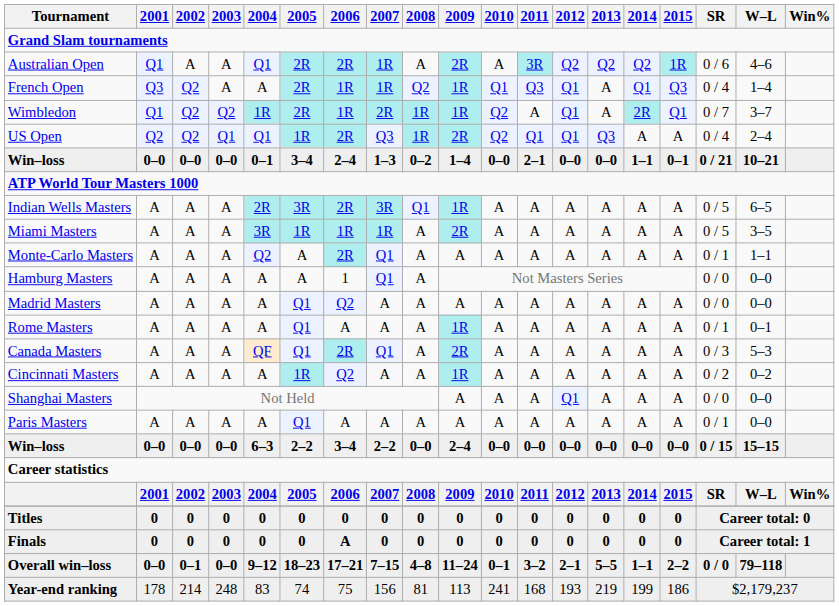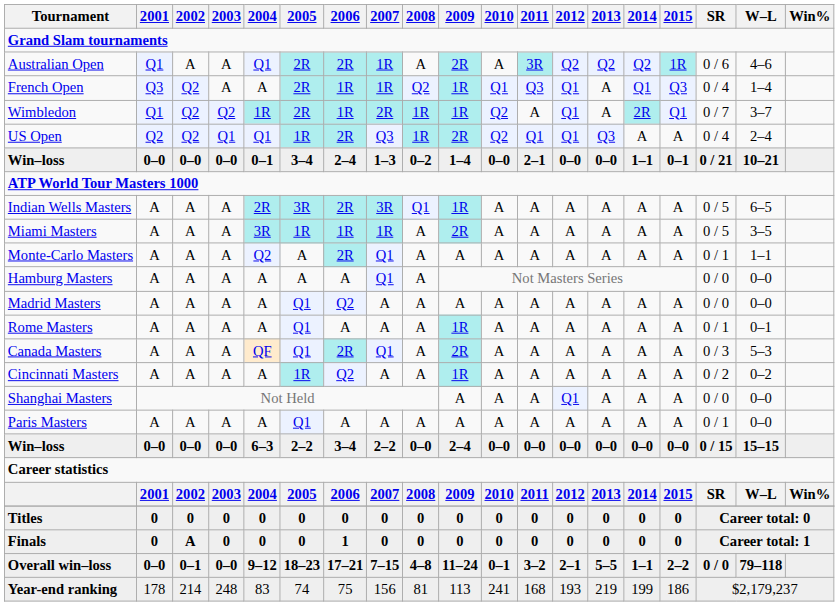 <table class=wikitable style=text-align:center;font-size:96%>
 <tr>
 <th>Tournament</th>
 <th><a href='#'>2001</a></th>
 <th><a href='#'>2002</a></th>
 <th><a href='#'>2003</a></th>
 <th><a href='#'>2004</a></th>
 <th><a href='#'>2005</a></th>
 <th><a href='#'>2006</a></th>
 <th><a href='#'>2007</a></th>
 <th><a href='#'>2008</a></th>
 <th><a href='#'>2009</a></th>
 <th><a href='#'>2010</a></th>
 <th><a href='#'>2011</a></th>
 <th><a href='#'>2012</a></th>
 <th><a href='#'>2013</a></th>
 <th><a href='#'>2014</a></th>
 <th><a href='#'>2015</a></th>
 <th>SR</th>
 <th>W–L</th>
 <th>Win%</th>
 </tr>
 <tr>
 <td colspan=20 align=left><strong><a href='#'>Grand Slam tournaments</a></strong></td>
 </tr>
 <tr>
 <td align=left><a href='#'>Australian Open</a></td>
 <td bgcolor=ecf2ff><a href='#'>Q1</a></td>
 <td>A</td>
 <td>A</td>
 <td bgcolor=ecf2ff><a href='#'>Q1</a></td>
 <td bgcolor=afeeee><a href='#'>2R</a></td>
 <td bgcolor=afeeee><a href='#'>2R</a></td>
 <td bgcolor=afeeee><a href='#'>1R</a></td>
 <td>A</td>
 <td bgcolor=afeeee><a href='#'>2R</a></td>
 <td>A</td>
 <td bgcolor=afeeee><a href='#'>3R</a></td>
 <td bgcolor=ecf2ff><a href='#'>Q2</a></td>
 <td bgcolor=ecf2ff><a href='#'>Q2</a></td>
 <td bgcolor=ecf2ff><a href='#'>Q2</a></td>
 <td bgcolor=afeeee><a href='#'>1R</a></td>
 <td>0 / 6</td>
 <td>4–6</td>
 <td></td>
 </tr>
 <tr>
 <td align=left><a href='#'>French Open</a></td>
 <td bgcolor=ecf2ff><a href='#'>Q3</a></td>
 <td bgcolor=ecf2ff><a href='#'>Q2</a></td>
 <td>A</td>
 <td>A</td>
 <td bgcolor=afeeee><a href='#'>2R</a></td>
 <td bgcolor=afeeee><a href='#'>1R</a></td>
 <td bgcolor=afeeee><a href='#'>1R</a></td>
 <td bgcolor=ecf2ff><a href='#'>Q2</a></td>
 <td bgcolor=afeeee><a href='#'>1R</a></td>
 <td bgcolor=ecf2ff><a href='#'>Q1</a></td>
 <td bgcolor=ecf2ff><a href='#'>Q3</a></td>
 <td bgcolor=ecf2ff><a href='#'>Q1</a></td>
 <td>A</td>
 <td bgcolor=ecf2ff><a href='#'>Q1</a></td>
 <td bgcolor=ecf2ff><a href='#'>Q3</a></td>
 <td>0 / 4</td>
 <td>1–4</td>
 <td></td>
 </tr>
 <tr>
 <td align=left><a href='#'>Wimbledon</a></td>
 <td bgcolor=ecf2ff><a href='#'>Q1</a></td>
 <td bgcolor=ecf2ff><a href='#'>Q2</a></td>
 <td bgcolor=ecf2ff><a href='#'>Q2</a></td>
 <td bgcolor=afeeee><a href='#'>1R</a></td>
 <td bgcolor=afeeee><a href='#'>2R</a></td>
 <td bgcolor=afeeee><a href='#'>1R</a></td>
 <td bgcolor=afeeee><a href='#'>2R</a></td>
 <td bgcolor=afeeee><a href='#'>1R</a></td>
 <td bgcolor=afeeee><a href='#'>1R</a></td>
 <td bgcolor=ecf2ff><a href='#'>Q2</a></td>
 <td>A</td>
 <td bgcolor=ecf2ff><a href='#'>Q1</a></td>
 <td>A</td>
 <td bgcolor=afeeee><a href='#'>2R</a></td>
 <td bgcolor=ecf2ff><a href='#'>Q1</a></td>
 <td>0 / 7</td>
 <td>3–7</td>
 <td></td>
 </tr>
 <tr>
 <td align=left><a href='#'>US Open</a></td>
 <td bgcolor=ecf2ff><a href='#'>Q2</a></td>
 <td bgcolor=ecf2ff><a href='#'>Q2</a></td>
 <td bgcolor=ecf2ff><a href='#'>Q1</a></td>
 <td bgcolor=ecf2ff><a href='#'>Q1</a></td>
 <td bgcolor=afeeee><a href='#'>1R</a></td>
 <td bgcolor=afeeee><a href='#'>2R</a></td>
 <td bgcolor=ecf2ff><a href='#'>Q3</a></td>
 <td bgcolor=afeeee><a href='#'>1R</a></td>
 <td bgcolor=afeeee><a href='#'>2R</a></td>
 <td bgcolor=ecf2ff><a href='#'>Q2</a></td>
 <td bgcolor=ecf2ff><a href='#'>Q1</a></td>
 <td bgcolor=ecf2ff><a href='#'>Q1</a></td>
 <td bgcolor=ecf2ff><a href='#'>Q3</a></td>
 <td>A</td>
 <td>A</td>
 <td>0 / 4</td>
 <td>2–4</td>
 <td></td>
 </tr>
 <tr style=background:#efefef;font-weight:bold>
 <td style=text-align:left>Win–loss</td>
 <td>0–0</td>
 <td>0–0</td>
 <td>0–0</td>
 <td>0–1</td>
 <td>3–4</td>
 <td>2–4</td>
 <td>1–3</td>
 <td>0–2</td>
 <td>1–4</td>
 <td>0–0</td>
 <td>2–1</td>
 <td>0–0</td>
 <td>0–0</td>
 <td>1–1</td>
 <td>0–1</td>
 <td>0 / 21</td>
 <td>10–21</td>
 <td></td>
 </tr>
 <tr>
 <td colspan=20 align=left><strong><a href='#'>ATP World Tour Masters 1000</a></strong></td>
 </tr>
 <tr>
 <td align=left><a href='#'>Indian Wells Masters</a></td>
 <td>A</td>
 <td>A</td>
 <td>A</td>
 <td bgcolor=afeeee><a href='#'>2R</a></td>
 <td bgcolor=afeeee><a href='#'>3R</a></td>
 <td bgcolor=afeeee><a href='#'>2R</a></td>
 <td bgcolor=afeeee><a href='#'>3R</a></td>
 <td bgcolor=ecf2ff><a href='#'>Q1</a></td>
 <td bgcolor=afeeee><a href='#'>1R</a></td>
 <td>A</td>
 <td>A</td>
 <td>A</td>
 <td>A</td>
 <td>A</td>
 <td>A</td>
 <td>0 / 5</td>
 <td>6–5</td>
 <td></td>
 </tr>
 <tr>
 <td align=left><a href='#'>Miami Masters</a></td>
 <td>A</td>
 <td>A</td>
 <td>A</td>
 <td bgcolor=afeeee><a href='#'>3R</a></td>
 <td bgcolor=afeeee><a href='#'>1R</a></td>
 <td bgcolor=afeeee><a href='#'>1R</a></td>
 <td bgcolor=afeeee><a href='#'>1R</a></td>
 <td>A</td>
 <td bgcolor=afeeee><a href='#'>2R</a></td>
 <td>A</td>
 <td>A</td>
 <td>A</td>
 <td>A</td>
 <td>A</td>
 <td>A</td>
 <td>0 / 5</td>
 <td>3–5</td>
 <td></td>
 </tr>
 <tr>
 <td align=left><a href='#'>Monte-Carlo Masters</a></td>
 <td>A</td>
 <td>A</td>
 <td>A</td>
 <td bgcolor=ecf2ff><a href='#'>Q2</a></td>
 <td>A</td>
 <td bgcolor=afeeee><a href='#'>2R</a></td>
 <td bgcolor=ecf2ff><a href='#'>Q1</a></td>
 <td>A</td>
 <td>A</td>
 <td>A</td>
 <td>A</td>
 <td>A</td>
 <td>A</td>
 <td>A</td>
 <td>A</td>
 <td>0 / 1</td>
 <td>1–1</td>
 <td></td>
 </tr>
 <tr>
 <td align=left><a href='#'>Hamburg Masters</a></td>
 <td>A</td>
 <td>A</td>
 <td>A</td>
 <td>A</td>
 <td>A</td>
-<td>1</td>
+<td>A</td>
 <td bgcolor=ecf2ff><a href='#'>Q1</a></td>
 <td>A</td>
 <td colspan=7 style=color:#767676>Not Masters Series</td>
 <td>0 / 0</td>
 <td>0–0</td>
 <td></td>
 </tr>
 <tr>
 <td align=left><a href='#'>Madrid Masters</a></td>
 <td>A</td>
 <td>A</td>
 <td>A</td>
 <td>A</td>
 <td bgcolor=ecf2ff><a href='#'>Q1</a></td>
 <td bgcolor=ecf2ff><a href='#'>Q2</a></td>
 <td>A</td>
 <td>A</td>
 <td>A</td>
 <td>A</td>
 <td>A</td>
 <td>A</td>
 <td>A</td>
 <td>A</td>
 <td>A</td>
 <td>0 / 0</td>
 <td>0–0</td>
 <td></td>
 </tr>
 <tr>
 <td align=left><a href='#'>Rome Masters</a></td>
 <td>A</td>
 <td>A</td>
 <td>A</td>
 <td>A</td>
 <td bgcolor=ecf2ff><a href='#'>Q1</a></td>
 <td>A</td>
 <td>A</td>
 <td>A</td>
 <td bgcolor=afeeee><a href='#'>1R</a></td>
 <td>A</td>
 <td>A</td>
 <td>A</td>
 <td>A</td>
 <td>A</td>
 <td>A</td>
 <td>0 / 1</td>
 <td>0–1</td>
 <td></td>
 </tr>
 <tr>
 <td align=left><a href='#'>Canada Masters</a></td>
 <td>A</td>
 <td>A</td>
 <td>A</td>
 <td bgcolor=ffebcd><a href='#'>QF</a></td>
 <td bgcolor=ecf2ff><a href='#'>Q1</a></td>
 <td bgcolor=afeeee><a href='#'>2R</a></td>
 <td bgcolor=ecf2ff><a href='#'>Q1</a></td>
 <td>A</td>
 <td bgcolor=afeeee><a href='#'>2R</a></td>
 <td>A</td>
 <td>A</td>
 <td>A</td>
 <td>A</td>
 <td>A</td>
 <td>A</td>
 <td>0 / 3</td>
 <td>5–3</td>
 <td></td>
 </tr>
 <tr>
 <td align=left><a href='#'>Cincinnati Masters</a></td>
 <td>A</td>
 <td>A</td>
 <td>A</td>
 <td>A</td>
 <td bgcolor=afeeee><a href='#'>1R</a></td>
 <td bgcolor=ecf2ff><a href='#'>Q2</a></td>
 <td>A</td>
 <td>A</td>
 <td bgcolor=afeeee><a href='#'>1R</a></td>
 <td>A</td>
 <td>A</td>
 <td>A</td>
 <td>A</td>
 <td>A</td>
 <td>A</td>
 <td>0 / 2</td>
 <td>0–2</td>
 <td></td>
 </tr>
 <tr>
 <td align=left><a href='#'>Shanghai Masters</a></td>
 <td colspan=8 style=color:#767676>Not Held</td>
 <td>A</td>
 <td>A</td>
 <td>A</td>
 <td bgcolor=ecf2ff><a href='#'>Q1</a></td>
 <td>A</td>
 <td>A</td>
 <td>A</td>
 <td>0 / 0</td>
 <td>0–0</td>
 <td></td>
 </tr>
 <tr>
 <td align=left><a href='#'>Paris Masters</a></td>
 <td>A</td>
 <td>A</td>
 <td>A</td>
 <td>A</td>
 <td bgcolor=ecf2ff><a href='#'>Q1</a></td>
 <td>A</td>
 <td>A</td>
 <td>A</td>
 <td>A</td>
 <td>A</td>
 <td>A</td>
 <td>A</td>
 <td>A</td>
 <td>A</td>
 <td>A</td>
 <td>0 / 1</td>
 <td>0–0</td>
 <td></td>
 </tr>
 <tr style=background:#efefef;font-weight:bold>
 <td style=text-align:left>Win–loss</td>
 <td>0–0</td>
 <td>0–0</td>
 <td>0–0</td>
 <td>6–3</td>
 <td>2–2</td>
 <td>3–4</td>
 <td>2–2</td>
 <td>0–0</td>
 <td>2–4</td>
 <td>0–0</td>
 <td>0–0</td>
 <td>0–0</td>
 <td>0–0</td>
 <td>0–0</td>
 <td>0–0</td>
 <td>0 / 15</td>
 <td>15–15</td>
 <td></td>
 </tr>
 <tr>
 <td colspan=20 align=left><strong>Career statistics</strong></td>
 </tr>
 <tr>
 <th></th>
 <th><a href='#'>2001</a></th>
 <th><a href='#'>2002</a></th>
 <th><a href='#'>2003</a></th>
 <th><a href='#'>2004</a></th>
 <th><a href='#'>2005</a></th>
 <th><a href='#'>2006</a></th>
 <th><a href='#'>2007</a></th>
 <th><a href='#'>2008</a></th>
 <th><a href='#'>2009</a></th>
 <th><a href='#'>2010</a></th>
 <th><a href='#'>2011</a></th>
 <th><a href='#'>2012</a></th>
 <th><a href='#'>2013</a></th>
 <th><a href='#'>2014</a></th>
 <th><a href='#'>2015</a></th>
 <th>SR</th>
 <th>W–L</th>
 <th>Win%</th>
 </tr>
 <tr>
 </tr>
 <tr style=background:#efefef;font-weight:bold>
 <td style=text-align:left>Titles</td>
 <td>0</td>
 <td>0</td>
 <td>0</td>
 <td>0</td>
 <td>0</td>
 <td>0</td>
 <td>0</td>
 <td>0</td>
 <td>0</td>
 <td>0</td>
 <td>0</td>
 <td>0</td>
 <td>0</td>
 <td>0</td>
 <td>0</td>
 <td colspan=3>Career total: 0</td>
 </tr>
 <tr style=background:#efefef;font-weight:bold>
 <td align=left>Finals</td>
 <td>0</td>
+<td>A</td>
 <td>0</td>
 <td>0</td>
 <td>0</td>
-<td>0</td>
-<td>A</td>
+<td>1</td>
 <td>0</td>
 <td>0</td>
 <td>0</td>
 <td>0</td>
 <td>0</td>
 <td>0</td>
 <td>0</td>
 <td>0</td>
 <td>0</td>
 <td colspan=3>Career total: 1</td>
 </tr>
 <tr style=font-weight:bold;background:#efefef>
 <td style=text-align:left>Overall win–loss</td>
 <td>0–0</td>
 <td>0–1</td>
 <td>0–0</td>
 <td>9–12</td>
 <td>18–23</td>
 <td>17–21</td>
 <td>7–15</td>
 <td>4–8</td>
 <td>11–24</td>
 <td>0–1</td>
 <td>3–2</td>
 <td>2–1</td>
 <td>5–5</td>
 <td>1–1</td>
 <td>2–2</td>
 <td>0 / 0</td>
 <td>79–118</td>
 <td></td>
 </tr>
 <tr bgcolor=EFEFEF>
 <td align=left><strong>Year-end ranking</strong></td>
 <td>178</td>
 <td>214</td>
 <td>248</td>
 <td>83</td>
 <td>74</td>
 <td>75</td>
 <td>156</td>
 <td>81</td>
 <td>113</td>
 <td>241</td>
 <td>168</td>
 <td>193</td>
 <td>219</td>
 <td>199</td>
 <td>186</td>
 <td colspan=3>$2,179,237</td>
 </tr>
 </table>
